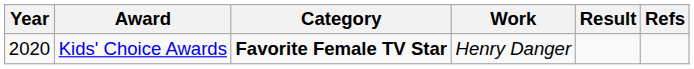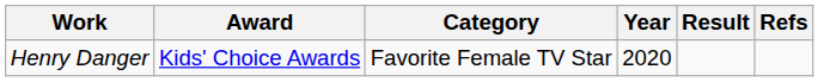 <table class="wikitable">
 <tr>
-<th>Year</th>
+<th>Work</th>
 <th>Award</th>
 <th>Category</th>
-<th>Work</th>
+<th>Year</th>
 <th>Result</th>
 <th>Refs</th>
 </tr>
 <tr>
+<td><em>Henry Danger</em></td>
+<td><a href='#'>Kids' Choice Awards</a></td>
+<td>Favorite Female TV Star</td>
 <td>2020</td>
-<td><a href='#'>Kids' Choice Awards</a></td>
-<td><strong>Favorite Female TV Star</strong></td>
-<td><em>Henry Danger</em></td>
 <td></td>
 <td style="text-align:center;"></td>
 </tr>
 </table>
